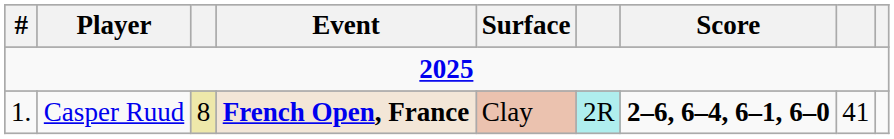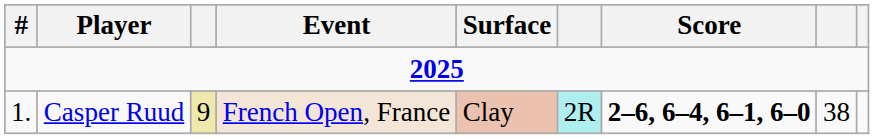 <table class="wikitable sortable">
 <tr>
 <th>#</th>
 <th>Player</th>
 <th></th>
 <th>Event</th>
 <th>Surface</th>
 <th class=unsortable></th>
 <th class=unsortable>Score</th>
 <th></th>
 <th class=unsortable></th>
 </tr>
 <tr>
 <td colspan=9 style=text-align:center><strong><a href='#'>2025</a></strong></td>
 </tr>
 <tr>
 <td>1.</td>
 <td> <a href='#'>Casper Ruud</a></td>
-<td style="background:#eee8aa; text-align:center">8</td>
-<td style=background:#f3e6d7><strong><a href='#'>French Open</a>, France</strong></td>
+<td style="background:#eee8aa; text-align:center">9</td>
+<td style=background:#f3e6d7><a href='#'>French Open</a>, France</td>
 <td style=background:#ebc2af>Clay</td>
 <td style=background:#afeeee>2R</td>
 <td><strong>2–6, 6–4, 6–1, 6–0</strong></td>
-<td style=text-align:center>41</td>
+<td style=text-align:center>38</td>
 <td></td>
 </tr>
 </table>
